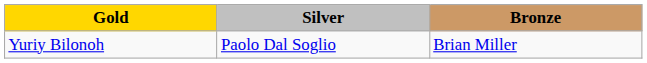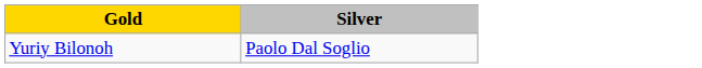 <table class="wikitable" style="text-align:left">
 <tr align="center">
 <td width=200 bgcolor=gold><strong>Gold</strong></td>
 <td width=200 bgcolor=silver><strong>Silver</strong></td>
-<td width=200 bgcolor=CC9966><strong>Bronze</strong></td>
 </tr>
 <tr>
 <td><a href='#'>Yuriy Bilonoh</a><br><em></em></td>
 <td><a href='#'>Paolo Dal Soglio</a><br><em></em></td>
-<td><a href='#'>Brian Miller</a><br><em></em></td>
 </tr>
 </table>
